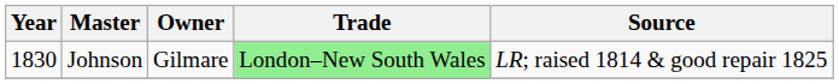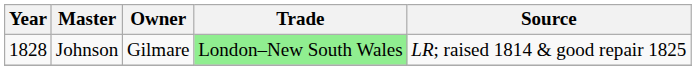 <table class="wikitable">
 <tr>
 <th>Year</th>
 <th>Master</th>
 <th>Owner</th>
 <th>Trade</th>
 <th>Source</th>
 </tr>
 <tr>
-<td>1830</td>
+<td>1828</td>
 <td>Johnson</td>
 <td>Gilmare</td>
 <td style="background: lightgreen;">London–New South Wales</td>
 <td><em>LR</em>; raised 1814 & good repair 1825</td>
 </tr>
 <tr>
 </tr>
 </table>
